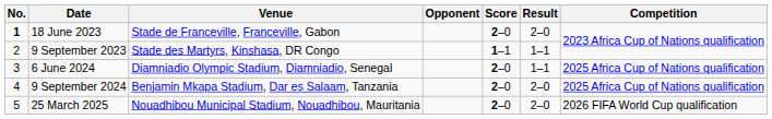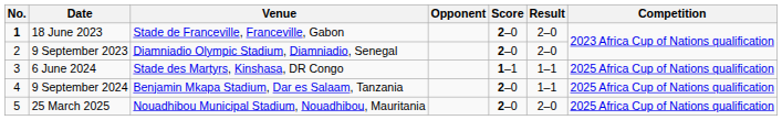 <table class="wikitable">
 <tr>
 <th>No.</th>
 <th>Date</th>
 <th>Venue</th>
 <th>Opponent</th>
 <th>Score</th>
 <th>Result</th>
 <th>Competition</th>
 </tr>
 <tr>
 <td align=center><strong>1</strong></td>
 <td>18 June 2023</td>
 <td><a href='#'>Stade de Franceville</a>, <a href='#'>Franceville</a>, Gabon</td>
 <td></td>
 <td align=center><strong>2</strong>–0</td>
 <td align=center>2–0</td>
 <td rowspan=2><a href='#'>2023 Africa Cup of Nations qualification</a></td>
 </tr>
 <tr>
 <td align=center>2</td>
 <td>9 September 2023</td>
-<td><a href='#'>Stade des Martyrs</a>, <a href='#'>Kinshasa</a>, DR Congo</td>
+<td><a href='#'>Diamniadio Olympic Stadium</a>, <a href='#'>Diamniadio</a>, Senegal</td>
 <td></td>
-<td align=center><strong>1</strong>–1</td>
-<td align=center>1–1</td>
+<td align=center><strong>2</strong>–0</td>
+<td align=center>2–0</td>
 </tr>
 <tr>
 <td align=center>3</td>
 <td>6 June 2024</td>
-<td><a href='#'>Diamniadio Olympic Stadium</a>, <a href='#'>Diamniadio</a>, Senegal</td>
+<td><a href='#'>Stade des Martyrs</a>, <a href='#'>Kinshasa</a>, DR Congo</td>
 <td></td>
-<td align=center><strong>2</strong>–0</td>
+<td align=center><strong>1</strong>–1</td>
 <td align=center>1–1</td>
 <td><a href='#'>2025 Africa Cup of Nations qualification</a></td>
 </tr>
 <tr>
 <td align=center>4</td>
 <td>9 September 2024</td>
 <td><a href='#'>Benjamin Mkapa Stadium</a>, <a href='#'>Dar es Salaam</a>, Tanzania</td>
 <td></td>
 <td align=center><strong>2</strong>–0</td>
-<td align=center>2–0</td>
+<td align=center>1–1</td>
 <td><a href='#'>2025 Africa Cup of Nations qualification</a></td>
 </tr>
 <tr>
 <td align=center>5</td>
 <td>25 March 2025</td>
 <td><a href='#'>Nouadhibou Municipal Stadium</a>, <a href='#'>Nouadhibou</a>, Mauritania</td>
 <td></td>
 <td align=center><strong>2</strong>–0</td>
 <td align=center>2–0</td>
-<td>2026 FIFA World Cup qualification</td>
+<td><a href='#'>2025 Africa Cup of Nations qualification</a></td>
 </tr>
 </table>
